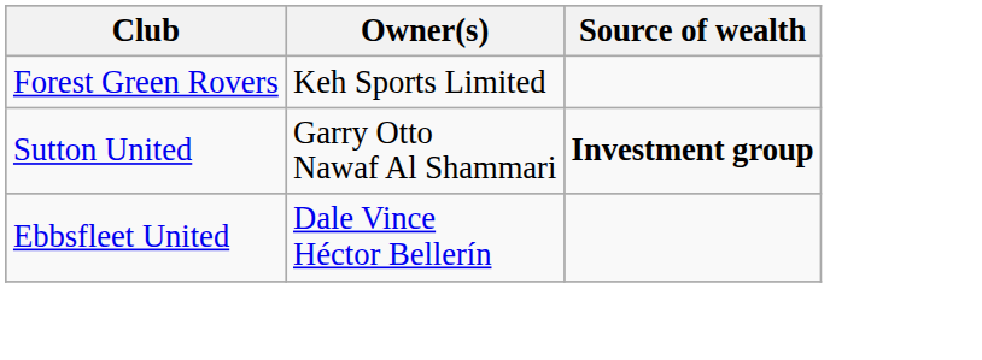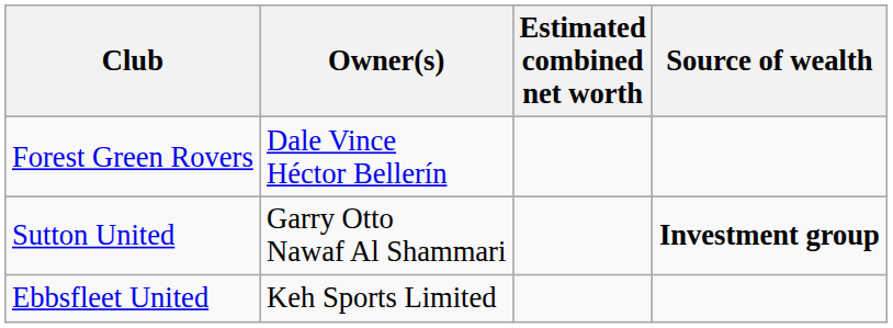 <table class="wikitable sortable">
 <tr>
 <th>Club</th>
 <th>Owner(s)</th>
+<th>Estimated<br>combined<br>net worth</th>
 <th>Source of wealth</th>
 </tr>
 <tr>
 <td><a href='#'>Forest Green Rovers</a></td>
-<td> Keh Sports Limited</td>
+<td> <a href='#'>Dale Vince</a><br> <a href='#'>Héctor Bellerín</a></td>
+<td></td>
 <td></td>
 </tr>
 <tr>
 <td><a href='#'>Sutton United</a></td>
 <td>  Garry Otto<br> Nawaf Al Shammari</td>
+<td></td>
 <td><strong>Investment group</strong></td>
 </tr>
 <tr>
 <td><a href='#'>Ebbsfleet United</a></td>
-<td> <a href='#'>Dale Vince</a><br> <a href='#'>Héctor Bellerín</a></td>
+<td> Keh Sports Limited</td>
+<td></td>
 <td></td>
 </tr>
 </table>
